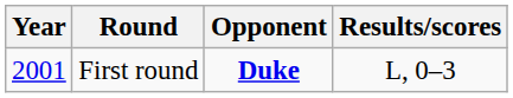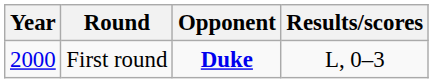 <table class="wikitable">
 <tr>
 <th>Year</th>
 <th>Round</th>
 <th>Opponent</th>
 <th>Results/scores</th>
 </tr>
 <tr style="text-align:center;">
-<td><a href='#'>2001</a></td>
+<td><a href='#'>2000</a></td>
 <td>First round</td>
 <td><strong><a href='#'>Duke</a></strong></td>
 <td>L, 0–3</td>
 </tr>
 </table>
